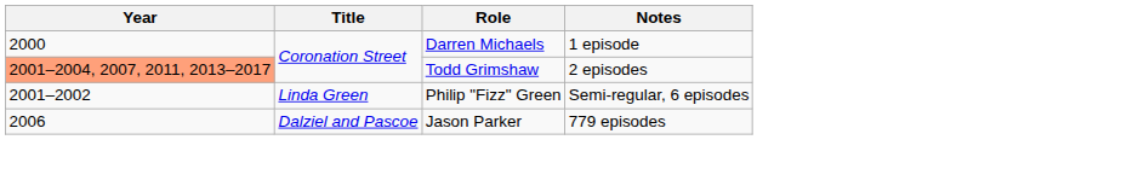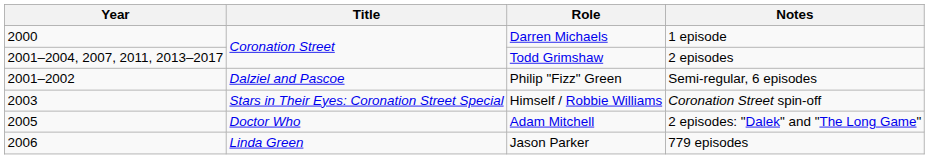 <table class="wikitable sortable">
 <tr>
 <th>Year</th>
 <th>Title</th>
 <th>Role</th>
 <th>Notes</th>
 </tr>
 <tr>
 <td>2000</td>
 <td rowspan=2><em><a href='#'>Coronation Street</a></em></td>
 <td><a href='#'>Darren Michaels</a></td>
 <td>1 episode</td>
 </tr>
 <tr>
-<td style="background: lightsalmon;">2001–2004, 2007, 2011, 2013–2017</td>
+<td>2001–2004, 2007, 2011, 2013–2017</td>
 <td><a href='#'>Todd Grimshaw</a></td>
 <td>2 episodes</td>
 </tr>
 <tr>
 <td>2001–2002</td>
-<td><em><a href='#'>Linda Green</a></em></td>
+<td><em><a href='#'>Dalziel and Pascoe</a></em></td>
 <td>Philip "Fizz" Green</td>
 <td>Semi-regular, 6 episodes</td>
 </tr>
 <tr>
+<td>2003</td>
+<td><em><a href='#'>Stars in Their Eyes: Coronation Street Special</a></em></td>
+<td>Himself / <a href='#'>Robbie Williams</a></td>
+<td><em>Coronation Street</em> spin-off</td>
+</tr>
+<tr>
+<td>2005</td>
+<td><em><a href='#'>Doctor Who</a></em></td>
+<td><a href='#'>Adam Mitchell</a></td>
+<td>2 episodes: "<a href='#'>Dalek</a>" and "<a href='#'>The Long Game</a>"</td>
+</tr>
+<tr>
 <td>2006</td>
-<td><em><a href='#'>Dalziel and Pascoe</a></em></td>
+<td><em><a href='#'>Linda Green</a></em></td>
 <td>Jason Parker</td>
 <td>779 episodes</td>
 </tr>
 </table>
